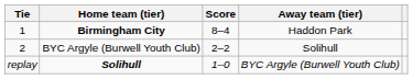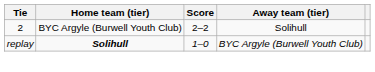 <table class="wikitable" style="text-align:center; font-size:85%">
 <tr>
 <th>Tie</th>
 <th>Home team (tier)</th>
 <th>Score</th>
 <th>Away team (tier)</th>
 <th></th>
-</tr>
-<tr>
-<td align="center">1</td>
-<td><strong>Birmingham City</strong></td>
-<td align="center">8–4</td>
-<td>Haddon Park</td>
-<td></td>
 </tr>
 <tr>
 <td align="center">2</td>
 <td>BYC Argyle (Burwell Youth Club)</td>
 <td align="center">2–2 </td>
 <td>Solihull</td>
 <td></td>
 </tr>
 <tr>
 <td align="center"><em>replay</em></td>
 <td><strong><em>Solihull</em></strong></td>
 <td align="center"><em>1–0</em></td>
 <td><em>BYC Argyle (Burwell Youth Club)</em></td>
 <td></td>
 </tr>
 </table>
